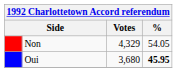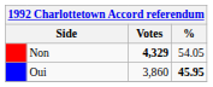 <table class="wikitable" style="font-size: 95%; clear:both">
 <tr style="background-color:#E9E9E9">
 <th colspan=4><a href='#'>1992 Charlottetown Accord referendum</a></th>
 </tr>
 <tr style="background-color:#E9E9E9">
 <th colspan=2 style="width: 130px">Side</th>
 <th style="width: 50px">Votes</th>
 <th style="width: 40px">%</th>
 </tr>
 <tr>
 <td bgcolor="red"></td>
 <td>Non</td>
-<td align="right">4,329</td>
+<td align="right"><strong>4,329</strong></td>
 <td align="right">54.05</td>
 </tr>
 <tr>
 <td bgcolor="blue"></td>
 <td>Oui</td>
-<td align="right">3,680</td>
+<td align="right">3,860</td>
 <td align="right"><strong>45.95</strong></td>
 </tr>
 <tr>
 </tr>
 </table>
